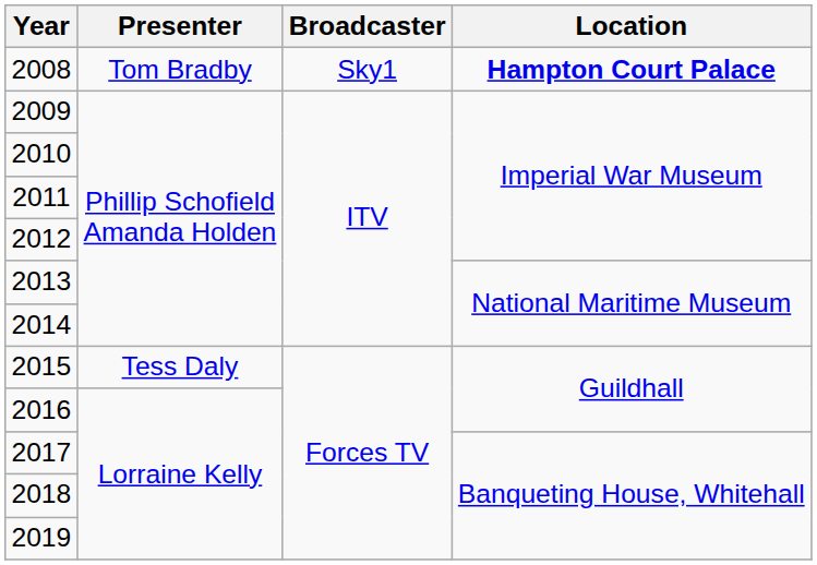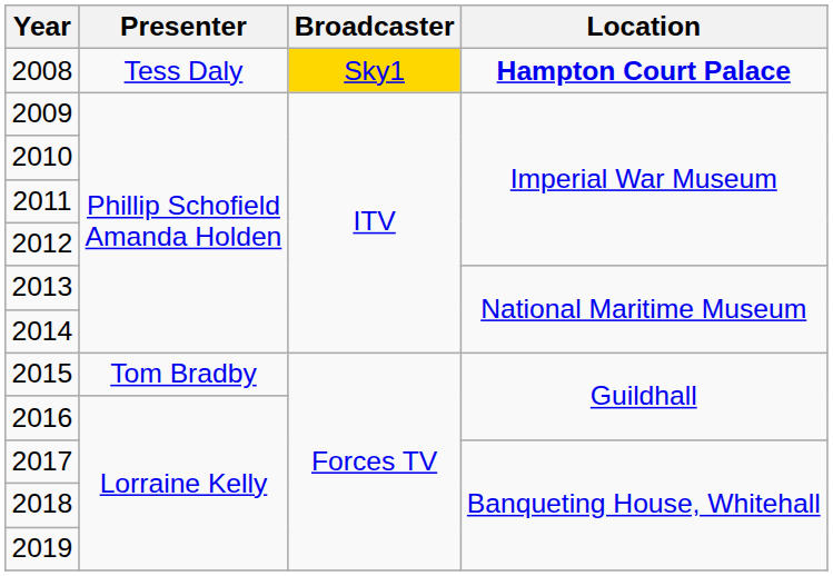 <table class="wikitable" style="text-align:center;">
 <tr>
 <th>Year</th>
 <th>Presenter</th>
 <th>Broadcaster</th>
 <th>Location</th>
 </tr>
 <tr>
 <td>2008</td>
-<td><a href='#'>Tom Bradby</a></td>
-<td><a href='#'>Sky1</a></td>
+<td><a href='#'>Tess Daly</a></td>
+<td style="background: gold;"><a href='#'>Sky1</a></td>
 <td><strong><a href='#'>Hampton Court Palace</a></strong></td>
 </tr>
 <tr>
 <td>2009</td>
 <td rowspan=6><a href='#'>Phillip Schofield</a><br><a href='#'>Amanda Holden</a></td>
 <td rowspan=6><a href='#'>ITV</a></td>
 <td rowspan=4><a href='#'>Imperial War Museum</a></td>
 </tr>
 <tr>
 <td>2010</td>
 </tr>
 <tr>
 <td>2011</td>
 </tr>
 <tr>
 <td>2012</td>
 </tr>
 <tr>
 <td>2013</td>
 <td rowspan=2><a href='#'>National Maritime Museum</a></td>
 </tr>
 <tr>
 <td>2014</td>
 </tr>
 <tr>
 <td>2015</td>
-<td><a href='#'>Tess Daly</a></td>
+<td><a href='#'>Tom Bradby</a></td>
 <td rowspan="5"><a href='#'>Forces TV</a></td>
 <td rowspan="2"><a href='#'>Guildhall</a></td>
 </tr>
 <tr>
 <td>2016</td>
 <td rowspan="5"><a href='#'>Lorraine Kelly</a></td>
 </tr>
 <tr>
 <td>2017</td>
 <td rowspan="3"><a href='#'>Banqueting House, Whitehall</a></td>
 </tr>
 <tr>
 <td>2018</td>
 </tr>
 <tr>
 <td>2019</td>
 </tr>
 </table>
